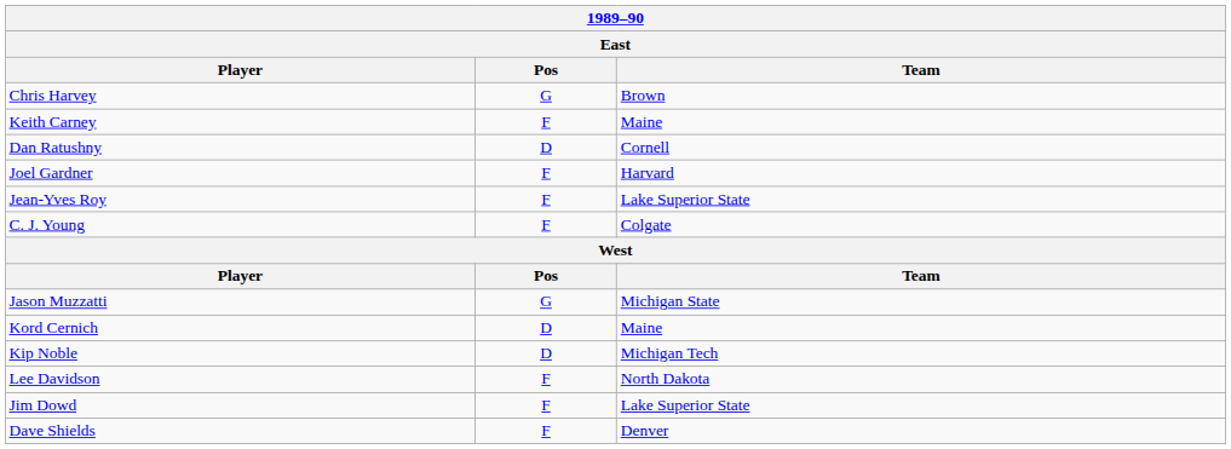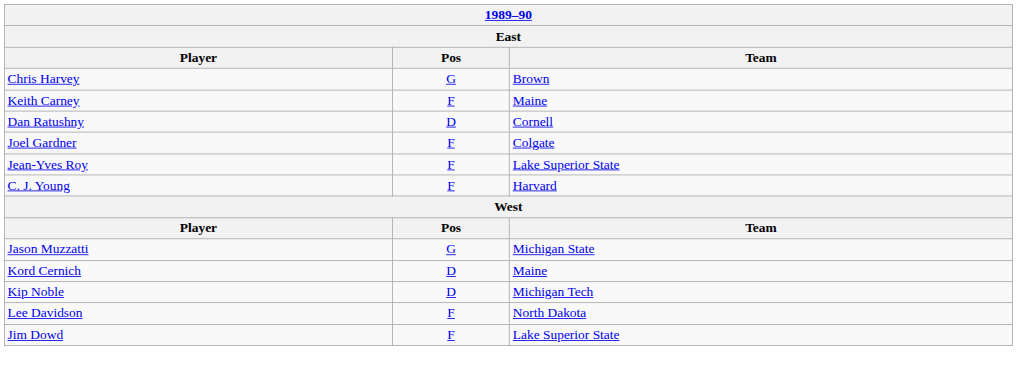 <table class="wikitable" width=95%>
 <tr>
 <th colspan=3><a href='#'>1989–90</a></th>
 </tr>
 <tr>
 <th colspan=3><strong>East</strong></th>
 </tr>
 <tr>
 <th>Player</th>
 <th>Pos</th>
 <th>Team</th>
 </tr>
 <tr>
 <td><a href='#'>Chris Harvey</a></td>
 <td style="text-align:center;"><a href='#'>G</a></td>
 <td><a href='#'>Brown</a></td>
 </tr>
 <tr>
 <td><a href='#'>Keith Carney</a></td>
 <td style="text-align:center;"><a href='#'>F</a></td>
 <td><a href='#'>Maine</a></td>
 </tr>
 <tr>
 <td><a href='#'>Dan Ratushny</a></td>
 <td style="text-align:center;"><a href='#'>D</a></td>
 <td><a href='#'>Cornell</a></td>
 </tr>
 <tr>
 <td><a href='#'>Joel Gardner</a></td>
 <td style="text-align:center;"><a href='#'>F</a></td>
-<td><a href='#'>Harvard</a></td>
+<td><a href='#'>Colgate</a></td>
 </tr>
 <tr>
 <td><a href='#'>Jean-Yves Roy</a></td>
 <td style="text-align:center;"><a href='#'>F</a></td>
 <td><a href='#'>Lake Superior State</a></td>
 </tr>
 <tr>
 <td><a href='#'>C. J. Young</a></td>
 <td style="text-align:center;"><a href='#'>F</a></td>
-<td><a href='#'>Colgate</a></td>
+<td><a href='#'>Harvard</a></td>
 </tr>
 <tr>
 <th colspan=3><strong>West</strong></th>
 </tr>
 <tr>
 <th>Player</th>
 <th>Pos</th>
 <th>Team</th>
 </tr>
 <tr>
 <td><a href='#'>Jason Muzzatti</a></td>
 <td style="text-align:center;"><a href='#'>G</a></td>
 <td><a href='#'>Michigan State</a></td>
 </tr>
 <tr>
 <td><a href='#'>Kord Cernich</a></td>
 <td style="text-align:center;"><a href='#'>D</a></td>
 <td><a href='#'>Maine</a></td>
 </tr>
 <tr>
 <td><a href='#'>Kip Noble</a></td>
 <td style="text-align:center;"><a href='#'>D</a></td>
 <td><a href='#'>Michigan Tech</a></td>
 </tr>
 <tr>
 <td><a href='#'>Lee Davidson</a></td>
 <td style="text-align:center;"><a href='#'>F</a></td>
 <td><a href='#'>North Dakota</a></td>
 </tr>
 <tr>
 <td><a href='#'>Jim Dowd</a></td>
 <td style="text-align:center;"><a href='#'>F</a></td>
 <td><a href='#'>Lake Superior State</a></td>
 </tr>
-<tr>
-<td><a href='#'>Dave Shields</a></td>
-<td style="text-align:center;"><a href='#'>F</a></td>
-<td><a href='#'>Denver</a></td>
-</tr>
 </table>
